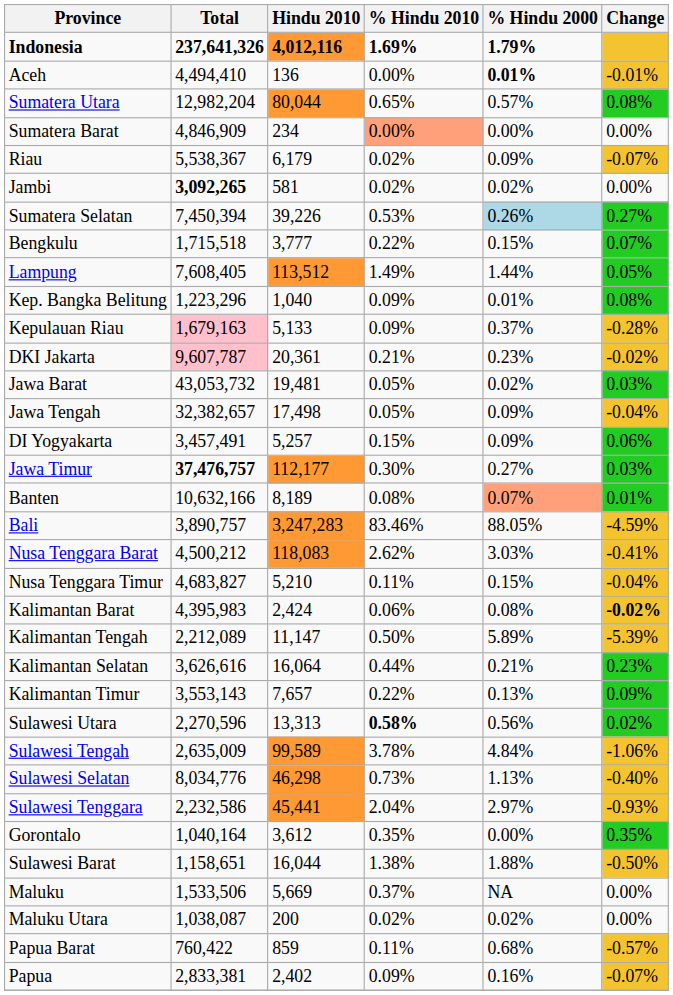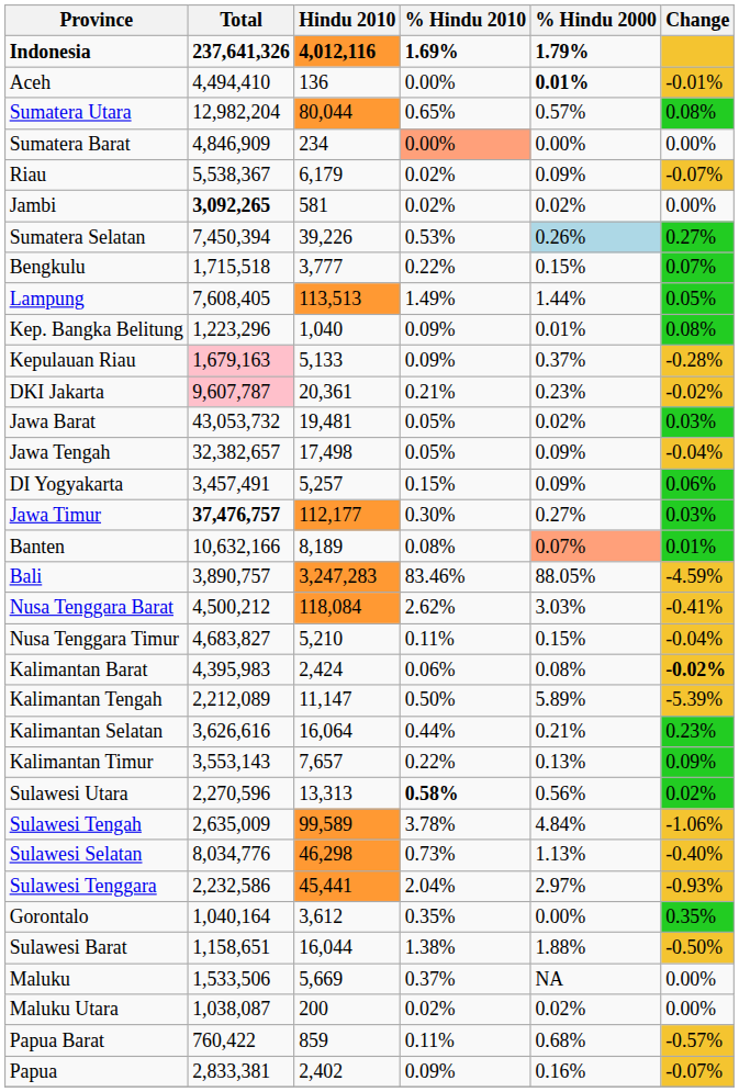 <table class="wikitable sortable">
 <tr style="text-align: left;">
 <th><strong>Province</strong></th>
 <th><strong>Total</strong></th>
 <th><strong>Hindu 2010</strong></th>
 <th><strong>% Hindu 2010</strong></th>
 <th><strong>% Hindu 2000</strong></th>
 <th><strong>Change</strong></th>
 </tr>
 <tr --->
 <td><strong>Indonesia</strong></td>
 <td><strong>237,641,326</strong></td>
 <td style="background: #ff9933"><strong>4,012,116</strong></td>
 <td><strong>1.69%</strong></td>
 <td><strong>1.79%</strong></td>
 <td style="text-align: left; background:#F4C430"></td>
 </tr>
 <tr --->
 <td>Aceh</td>
 <td>4,494,410</td>
 <td>136</td>
 <td>0.00%</td>
 <td><strong>0.01%</strong></td>
 <td style="text-align: left; background:#F4C430">-0.01%</td>
 </tr>
 <tr --->
 <td><a href='#'>Sumatera Utara</a></td>
 <td>12,982,204</td>
 <td style="background: #ff9933">80,044</td>
 <td>0.65%</td>
 <td>0.57%</td>
 <td style="text-align: left; background:#22CC22">0.08%</td>
 </tr>
 <tr --->
 <td>Sumatera Barat</td>
 <td>4,846,909</td>
 <td>234</td>
 <td style="background: lightsalmon;">0.00%</td>
 <td>0.00%</td>
 <td>0.00%</td>
 </tr>
 <tr --->
 <td>Riau</td>
 <td>5,538,367</td>
 <td>6,179</td>
 <td>0.02%</td>
 <td>0.09%</td>
 <td style="text-align: left; background:#F4C430">-0.07%</td>
 </tr>
 <tr --->
 <td>Jambi</td>
 <td><strong>3,092,265</strong></td>
 <td>581</td>
 <td>0.02%</td>
 <td>0.02%</td>
 <td>0.00%</td>
 </tr>
 <tr --->
 <td>Sumatera Selatan</td>
 <td>7,450,394</td>
 <td>39,226</td>
 <td>0.53%</td>
 <td style="background: lightblue;">0.26%</td>
 <td style="text-align: left; background:#22CC22">0.27%</td>
 </tr>
 <tr --->
 <td>Bengkulu</td>
 <td>1,715,518</td>
 <td>3,777</td>
 <td>0.22%</td>
 <td>0.15%</td>
 <td style="text-align: left; background:#22CC22">0.07%</td>
 </tr>
 <tr --->
 <td><a href='#'>Lampung</a></td>
 <td>7,608,405</td>
-<td style="background: #ff9933">113,512</td>
+<td style="background: #ff9933">113,513</td>
 <td>1.49%</td>
 <td>1.44%</td>
 <td style="text-align: left; background:#22CC22">0.05%</td>
 </tr>
 <tr --->
 <td>Kep. Bangka Belitung</td>
 <td>1,223,296</td>
 <td>1,040</td>
 <td>0.09%</td>
 <td>0.01%</td>
 <td style="text-align: left; background:#22CC22">0.08%</td>
 </tr>
 <tr --->
 <td>Kepulauan Riau</td>
 <td style="background: pink;">1,679,163</td>
 <td>5,133</td>
 <td>0.09%</td>
 <td>0.37%</td>
 <td style="text-align: left; background:#F4C430">-0.28%</td>
 </tr>
 <tr --->
 <td>DKI Jakarta</td>
 <td style="background: pink;">9,607,787</td>
 <td>20,361</td>
 <td>0.21%</td>
 <td>0.23%</td>
 <td style="text-align: left; background:#F4C430">-0.02%</td>
 </tr>
 <tr --->
 <td>Jawa Barat</td>
 <td>43,053,732</td>
 <td>19,481</td>
 <td>0.05%</td>
 <td>0.02%</td>
 <td style="text-align: left; background:#22CC22">0.03%</td>
 </tr>
 <tr --->
 <td>Jawa Tengah</td>
 <td>32,382,657</td>
 <td>17,498</td>
 <td>0.05%</td>
 <td>0.09%</td>
 <td style="text-align: left; background:#F4C430">-0.04%</td>
 </tr>
 <tr --->
 <td>DI Yogyakarta</td>
 <td>3,457,491</td>
 <td>5,257</td>
 <td>0.15%</td>
 <td>0.09%</td>
 <td style="text-align: left; background:#22CC22">0.06%</td>
 </tr>
 <tr --->
 <td><a href='#'>Jawa Timur</a></td>
 <td><strong>37,476,757</strong></td>
 <td style="background: #ff9933">112,177</td>
 <td>0.30%</td>
 <td>0.27%</td>
 <td style="text-align: left; background:#22CC22">0.03%</td>
 </tr>
 <tr --->
 <td>Banten</td>
 <td>10,632,166</td>
 <td>8,189</td>
 <td>0.08%</td>
 <td style="background: lightsalmon;">0.07%</td>
 <td style="text-align: left; background:#22CC22">0.01%</td>
 </tr>
 <tr --->
 <td><a href='#'>Bali</a></td>
 <td>3,890,757</td>
 <td style="background: #ff9933">3,247,283</td>
 <td>83.46%</td>
 <td>88.05%</td>
 <td style="text-align: left; background:#F4C430">-4.59%</td>
 </tr>
 <tr --->
 <td><a href='#'>Nusa Tenggara Barat</a></td>
 <td>4,500,212</td>
-<td style="background: #ff9933">118,083</td>
+<td style="background: #ff9933">118,084</td>
 <td>2.62%</td>
 <td>3.03%</td>
 <td style="text-align: left; background:#F4C430">-0.41%</td>
 </tr>
 <tr --->
 <td>Nusa Tenggara Timur</td>
 <td>4,683,827</td>
 <td>5,210</td>
 <td>0.11%</td>
 <td>0.15%</td>
 <td style="text-align: left; background:#F4C430">-0.04%</td>
 </tr>
 <tr --->
 <td>Kalimantan Barat</td>
 <td>4,395,983</td>
 <td>2,424</td>
 <td>0.06%</td>
 <td>0.08%</td>
 <td style="text-align: left; background:#F4C430"><strong>-0.02%</strong></td>
 </tr>
 <tr --->
 <td>Kalimantan Tengah</td>
 <td>2,212,089</td>
 <td>11,147</td>
 <td>0.50%</td>
 <td>5.89%</td>
 <td style="text-align: left; background:#F4C430">-5.39%</td>
 </tr>
 <tr --->
 <td>Kalimantan Selatan</td>
 <td>3,626,616</td>
 <td>16,064</td>
 <td>0.44%</td>
 <td>0.21%</td>
 <td style="text-align: left; background:#22CC22">0.23%</td>
 </tr>
 <tr --->
 <td>Kalimantan Timur</td>
 <td>3,553,143</td>
 <td>7,657</td>
 <td>0.22%</td>
 <td>0.13%</td>
 <td style="text-align: left; background:#22CC22">0.09%</td>
 </tr>
 <tr --->
 <td>Sulawesi Utara</td>
 <td>2,270,596</td>
 <td>13,313</td>
 <td><strong>0.58%</strong></td>
 <td>0.56%</td>
 <td style="text-align: left; background:#22CC22">0.02%</td>
 </tr>
 <tr --->
 <td><a href='#'>Sulawesi Tengah</a></td>
 <td>2,635,009</td>
 <td style="background: #ff9933">99,589</td>
 <td>3.78%</td>
 <td>4.84%</td>
 <td style="text-align: left; background:#F4C430">-1.06%</td>
 </tr>
 <tr --->
 <td><a href='#'>Sulawesi Selatan</a></td>
 <td>8,034,776</td>
 <td style="background: #ff9933">46,298</td>
 <td>0.73%</td>
 <td>1.13%</td>
 <td style="text-align: left; background:#F4C430">-0.40%</td>
 </tr>
 <tr --->
 <td><a href='#'>Sulawesi Tenggara</a></td>
 <td>2,232,586</td>
 <td style="background: #ff9933">45,441</td>
 <td>2.04%</td>
 <td>2.97%</td>
 <td style="text-align: left; background:#F4C430">-0.93%</td>
 </tr>
 <tr --->
 <td>Gorontalo</td>
 <td>1,040,164</td>
 <td>3,612</td>
 <td>0.35%</td>
 <td>0.00%</td>
 <td style="text-align: left; background:#22CC22">0.35%</td>
 </tr>
 <tr --->
 <td>Sulawesi Barat</td>
 <td>1,158,651</td>
 <td>16,044</td>
 <td>1.38%</td>
 <td>1.88%</td>
 <td style="text-align: left; background:#F4C430">-0.50%</td>
 </tr>
 <tr --->
 <td>Maluku</td>
 <td>1,533,506</td>
 <td>5,669</td>
 <td>0.37%</td>
 <td>NA</td>
 <td>0.00%</td>
 </tr>
 <tr --->
 <td>Maluku Utara</td>
 <td>1,038,087</td>
 <td>200</td>
 <td>0.02%</td>
 <td>0.02%</td>
 <td>0.00%</td>
 </tr>
 <tr --->
 <td>Papua Barat</td>
 <td>760,422</td>
 <td>859</td>
 <td>0.11%</td>
 <td>0.68%</td>
 <td style="text-align: left; background:#F4C430">-0.57%</td>
 </tr>
 <tr --->
 <td>Papua</td>
 <td>2,833,381</td>
 <td>2,402</td>
 <td>0.09%</td>
 <td>0.16%</td>
 <td style="text-align: left; background:#F4C430">-0.07%</td>
 </tr>
 <tr --->
 </tr>
 </table>
